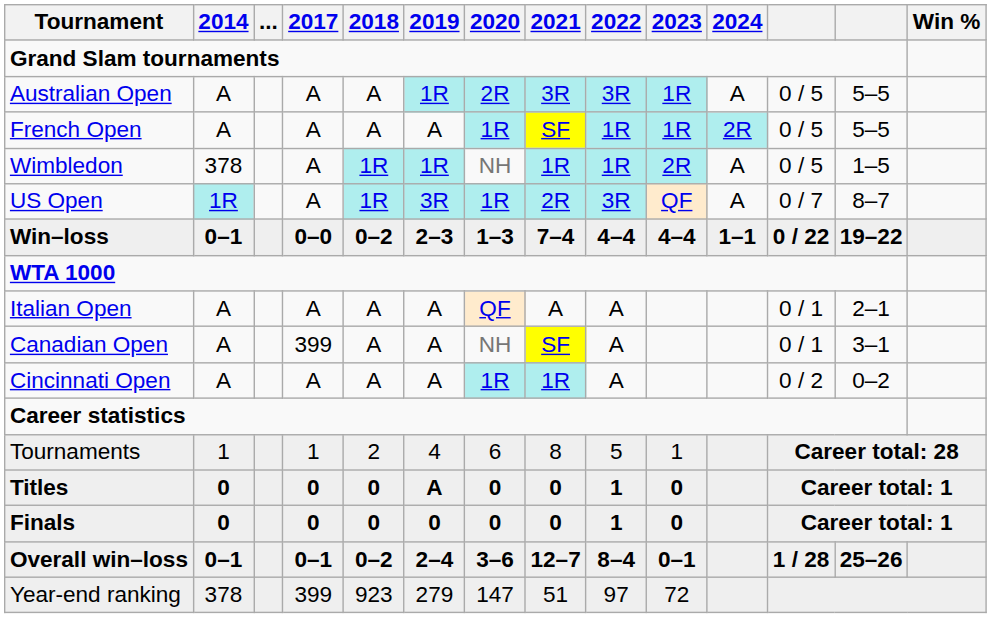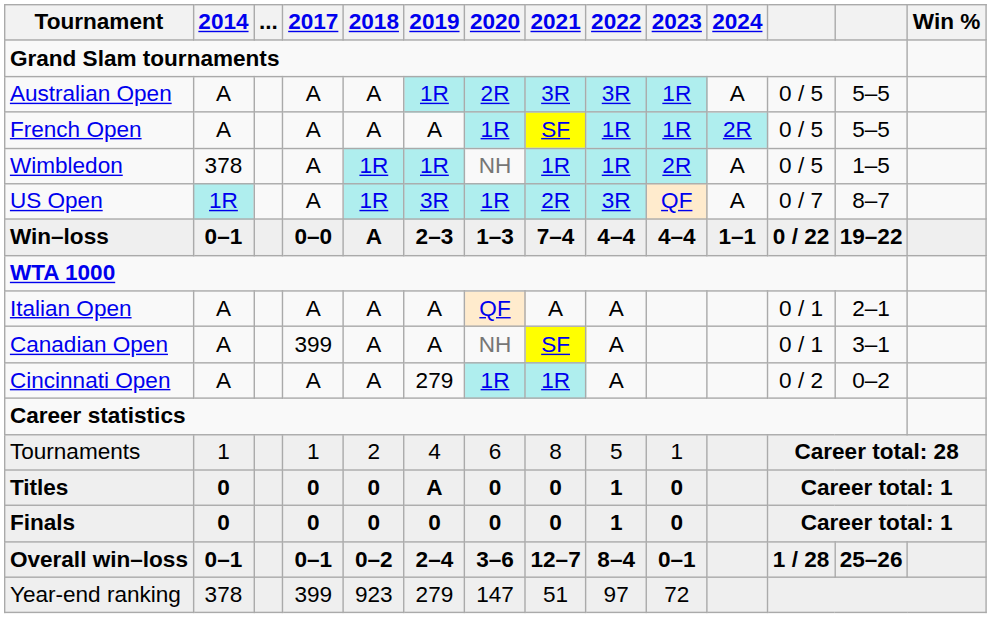 <table class="wikitable" style="text-align:center">
 <tr>
 <th>Tournament</th>
 <th><a href='#'>2014</a></th>
 <th>...</th>
 <th><a href='#'>2017</a></th>
 <th><a href='#'>2018</a></th>
 <th><a href='#'>2019</a></th>
 <th><a href='#'>2020</a></th>
 <th><a href='#'>2021</a></th>
 <th><a href='#'>2022</a></th>
 <th><a href='#'>2023</a></th>
 <th><a href='#'>2024</a></th>
 <th></th>
 <th></th>
 <th>Win %</th>
 </tr>
 <tr>
 <td colspan="13" align="left"><strong>Grand Slam tournaments</strong></td>
 </tr>
 <tr>
 <td align="left"><a href='#'>Australian Open</a></td>
 <td>A</td>
 <td></td>
 <td>A</td>
 <td>A</td>
 <td bgcolor="afeeee"><a href='#'>1R</a></td>
 <td bgcolor="afeeee"><a href='#'>2R</a></td>
 <td bgcolor="afeeee"><a href='#'>3R</a></td>
 <td bgcolor="afeeee"><a href='#'>3R</a></td>
 <td bgcolor="afeeee"><a href='#'>1R</a></td>
 <td>A</td>
 <td>0 / 5</td>
 <td>5–5</td>
 <td></td>
 </tr>
 <tr>
 <td align="left"><a href='#'>French Open</a></td>
 <td>A</td>
 <td></td>
 <td>A</td>
 <td>A</td>
 <td>A</td>
 <td bgcolor=afeeee><a href='#'>1R</a></td>
 <td bgcolor=yellow><a href='#'>SF</a></td>
 <td bgcolor=afeeee><a href='#'>1R</a></td>
 <td bgcolor=afeeee><a href='#'>1R</a></td>
 <td bgcolor=afeeee><a href='#'>2R</a></td>
 <td>0 / 5</td>
 <td>5–5</td>
 <td></td>
 </tr>
 <tr>
 <td align="left"><a href='#'>Wimbledon</a></td>
 <td>378</td>
 <td></td>
 <td>A</td>
 <td bgcolor=afeeee><a href='#'>1R</a></td>
 <td bgcolor=afeeee><a href='#'>1R</a></td>
 <td style="color:#767676">NH</td>
 <td bgcolor="afeeee"><a href='#'>1R</a></td>
 <td bgcolor=afeeee><a href='#'>1R</a></td>
 <td bgcolor=afeeee><a href='#'>2R</a></td>
 <td>A</td>
 <td>0 / 5</td>
 <td>1–5</td>
 <td></td>
 </tr>
 <tr>
 <td align="left"><a href='#'>US Open</a></td>
 <td bgcolor="afeeee"><a href='#'>1R</a></td>
 <td></td>
 <td>A</td>
 <td bgcolor="afeeee"><a href='#'>1R</a></td>
 <td bgcolor="afeeee"><a href='#'>3R</a></td>
 <td bgcolor="afeeee"><a href='#'>1R</a></td>
 <td bgcolor="afeeee"><a href='#'>2R</a></td>
 <td bgcolor="afeeee"><a href='#'>3R</a></td>
 <td bgcolor="ffebcd"><a href='#'>QF</a></td>
 <td>A</td>
 <td>0 / 7</td>
 <td>8–7</td>
 <td></td>
 </tr>
 <tr style="background:#efefef;font-weight:bold">
 <td align="left">Win–loss</td>
 <td>0–1</td>
 <td></td>
 <td>0–0</td>
-<td>0–2</td>
+<td>A</td>
 <td>2–3</td>
 <td>1–3</td>
 <td>7–4</td>
 <td>4–4</td>
 <td>4–4</td>
 <td>1–1</td>
 <td>0 / 22</td>
 <td>19–22</td>
 <td></td>
 </tr>
 <tr>
 <td colspan="13" align="left"><strong><a href='#'>WTA 1000</a></strong></td>
 </tr>
 <tr>
 <td align="left"><a href='#'>Italian Open</a></td>
 <td>A</td>
 <td></td>
 <td>A</td>
 <td>A</td>
 <td>A</td>
 <td bgcolor="ffebcd"><a href='#'>QF</a></td>
 <td>A</td>
 <td>A</td>
 <td></td>
 <td></td>
 <td>0 / 1</td>
 <td>2–1</td>
 <td></td>
 </tr>
 <tr>
 <td align="left"><a href='#'>Canadian Open</a></td>
 <td>A</td>
 <td></td>
 <td>399</td>
 <td>A</td>
 <td>A</td>
 <td style="color:#767676">NH</td>
 <td bgcolor="yellow"><a href='#'>SF</a></td>
 <td>A</td>
 <td></td>
 <td></td>
 <td>0 / 1</td>
 <td>3–1</td>
 <td></td>
 </tr>
 <tr>
 <td align="left"><a href='#'>Cincinnati Open</a></td>
 <td>A</td>
 <td></td>
 <td>A</td>
 <td>A</td>
-<td>A</td>
+<td>279</td>
 <td bgcolor="afeeee"><a href='#'>1R</a></td>
 <td bgcolor="afeeee"><a href='#'>1R</a></td>
 <td>A</td>
 <td></td>
 <td></td>
 <td>0 / 2</td>
 <td>0–2</td>
 <td></td>
 </tr>
 <tr>
 <td colspan="13" align="left"><strong>Career statistics</strong></td>
 </tr>
 <tr bgcolor=efefef>
 <td align=left>Tournaments</td>
 <td>1</td>
 <td></td>
 <td>1</td>
 <td>2</td>
 <td>4</td>
 <td>6</td>
 <td>8</td>
 <td>5</td>
 <td>1</td>
 <td></td>
 <td colspan="3"><strong>Career total: 28</strong></td>
 </tr>
 <tr style=font-weight:bold;background:#efefef>
 <td align=left>Titles</td>
 <td>0</td>
 <td></td>
 <td>0</td>
 <td>0</td>
 <td>A</td>
 <td>0</td>
 <td>0</td>
 <td>1</td>
 <td>0</td>
 <td></td>
 <td colspan="3">Career total: 1</td>
 </tr>
 <tr style=font-weight:bold;background:#efefef>
 <td align=left>Finals</td>
 <td>0</td>
 <td></td>
 <td>0</td>
 <td>0</td>
 <td>0</td>
 <td>0</td>
 <td>0</td>
 <td>1</td>
 <td>0</td>
 <td></td>
 <td colspan="3">Career total: 1</td>
 </tr>
 <tr style="background:#efefef;font-weight:bold">
 <td align="left">Overall win–loss</td>
 <td>0–1</td>
 <td></td>
 <td>0–1</td>
 <td>0–2</td>
 <td>2–4</td>
 <td>3–6</td>
 <td>12–7</td>
 <td>8–4</td>
 <td>0–1</td>
 <td></td>
 <td>1 / 28</td>
 <td>25–26</td>
 <td></td>
 </tr>
 <tr bgcolor=efefef>
 <td align=left>Year-end ranking</td>
 <td>378</td>
 <td></td>
 <td>399</td>
 <td>923</td>
 <td>279</td>
 <td>147</td>
 <td>51</td>
 <td>97</td>
 <td>72</td>
 <td></td>
 <td colspan="3"></td>
 </tr>
 </table>
